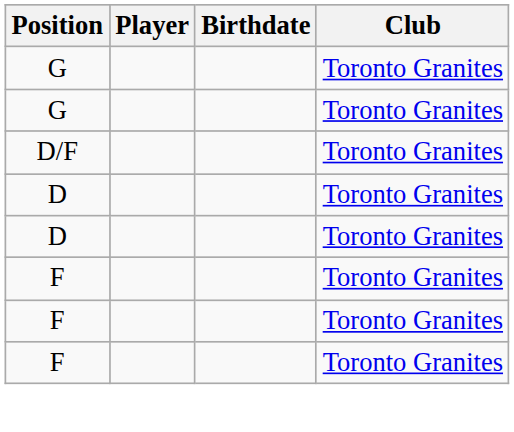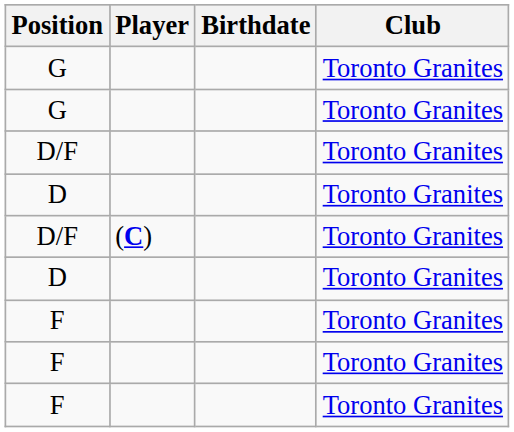 <table class="wikitable sortable" style="margin: 1em 1em 0; background: #f9f9f9; border: 1px #aaa solid; border-collapse: collapse; text-align: center; border: 1px solid; padding: 4px; border-spacing=0;">
 <tr>
 <th>Position</th>
 <th>Player</th>
 <th>Birthdate</th>
 <th>Club</th>
 </tr>
 <tr>
 <td>G</td>
 <td align="left"></td>
 <td align="right"></td>
 <td align="left"> <a href='#'>Toronto Granites</a></td>
 </tr>
 <tr>
 <td>G</td>
 <td align="left"></td>
 <td align="right"></td>
 <td align="left"> <a href='#'>Toronto Granites</a></td>
 </tr>
 <tr>
 <td>D/F</td>
 <td align="left"></td>
 <td align="right"></td>
 <td align="left"> <a href='#'>Toronto Granites</a></td>
 </tr>
 <tr>
 <td>D</td>
 <td align="left"></td>
 <td align="right"></td>
 <td align="left"> <a href='#'>Toronto Granites</a></td>
 </tr>
 <tr>
+<td>D/F</td>
+<td align="left"> (<strong><a href='#'>C</a></strong>)</td>
+<td align="right"></td>
+<td align="left"> <a href='#'>Toronto Granites</a></td>
+</tr>
+<tr>
 <td>D</td>
 <td align="left"></td>
 <td align="right"></td>
 <td align="left"> <a href='#'>Toronto Granites</a></td>
 </tr>
 <tr>
 <td>F</td>
 <td align="left"></td>
 <td align="right"></td>
 <td align="left"> <a href='#'>Toronto Granites</a></td>
 </tr>
 <tr>
 <td>F</td>
 <td align="left"></td>
 <td align="right"></td>
 <td align="left"> <a href='#'>Toronto Granites</a></td>
 </tr>
 <tr>
 <td>F</td>
 <td align="left"></td>
 <td align="right"></td>
 <td align="left"> <a href='#'>Toronto Granites</a></td>
 </tr>
 </table>
